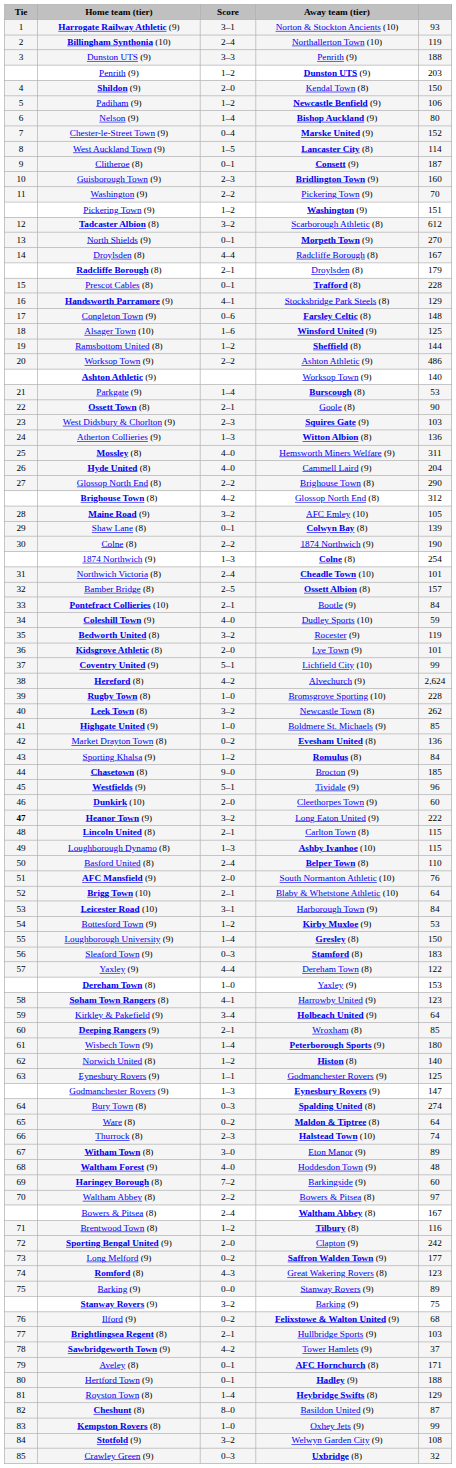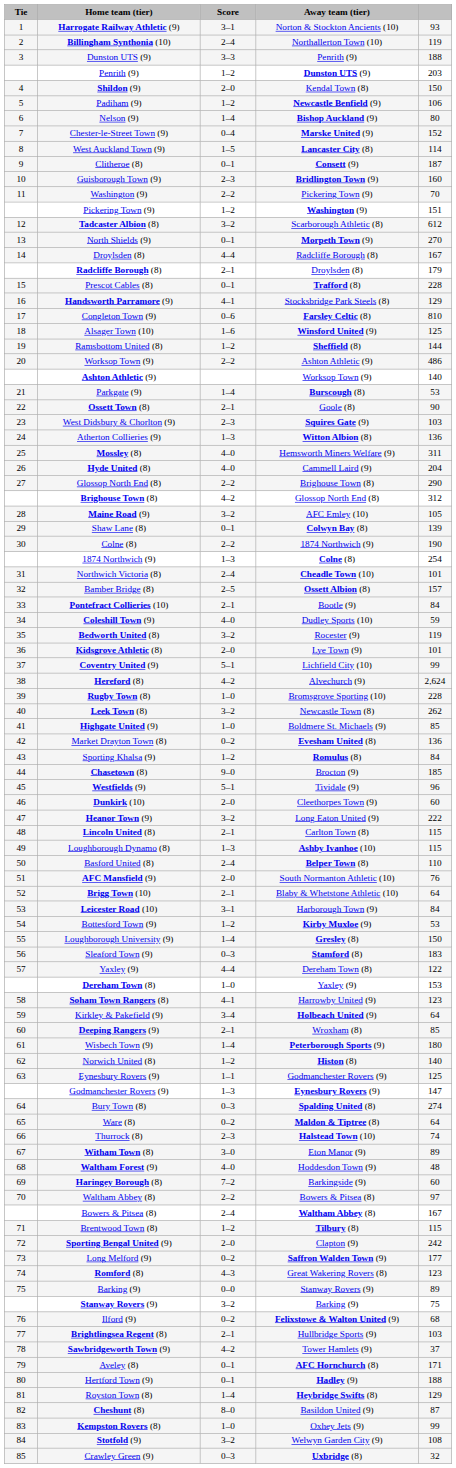 <table class="wikitable" style="width: 700px; background:WhiteSmoke; text-align:center; font-size:90%">
 <tr>
 <td scope="col" style="width:  7.50%; background:silver;"><strong>Tie</strong></td>
 <td scope="col" style="width: 36.25%; background:silver;"><strong>Home team (tier)</strong></td>
 <td scope="col" style="width: 12.50%; background:silver;"><strong>Score</strong></td>
 <td scope="col" style="width: 36.25%; background:silver;"><strong>Away team (tier)</strong></td>
 <td scope="col" style="width:  7.50%; background:silver;"><strong></strong></td>
 </tr>
 <tr>
 <td>1</td>
 <td><strong><a href='#'>Harrogate Railway Athletic</a></strong> (9)</td>
 <td>3–1</td>
 <td><a href='#'>Norton & Stockton Ancients</a> (10)</td>
 <td>93</td>
 </tr>
 <tr>
 <td>2</td>
 <td><strong><a href='#'>Billingham Synthonia</a></strong> (10)</td>
 <td>2–4</td>
 <td><a href='#'>Northallerton Town</a> (10)</td>
 <td>119</td>
 </tr>
 <tr>
 <td>3</td>
 <td><a href='#'>Dunston UTS</a> (9)</td>
 <td>3–3</td>
 <td><a href='#'>Penrith</a> (9)</td>
 <td>188</td>
 </tr>
 <tr style="background:white;">
 <td><em></em></td>
 <td><a href='#'>Penrith</a> (9)</td>
 <td>1–2</td>
 <td><strong><a href='#'>Dunston UTS</a></strong> (9)</td>
 <td>203</td>
 </tr>
 <tr>
 <td>4</td>
 <td><strong><a href='#'>Shildon</a></strong> (9)</td>
 <td>2–0</td>
 <td><a href='#'>Kendal Town</a> (8)</td>
 <td>150</td>
 </tr>
 <tr>
 <td>5</td>
 <td><a href='#'>Padiham</a> (9)</td>
 <td>1–2</td>
 <td><strong><a href='#'>Newcastle Benfield</a></strong> (9)</td>
 <td>106</td>
 </tr>
 <tr>
 <td>6</td>
 <td><a href='#'>Nelson</a> (9)</td>
 <td>1–4</td>
 <td><strong><a href='#'>Bishop Auckland</a></strong> (9)</td>
 <td>80</td>
 </tr>
 <tr>
 <td>7</td>
 <td><a href='#'>Chester-le-Street Town</a> (9)</td>
 <td>0–4</td>
 <td><strong><a href='#'>Marske United</a></strong> (9)</td>
 <td>152</td>
 </tr>
 <tr>
 <td>8</td>
 <td><a href='#'>West Auckland Town</a> (9)</td>
 <td>1–5</td>
 <td><strong><a href='#'>Lancaster City</a></strong> (8)</td>
 <td>114</td>
 </tr>
 <tr>
 <td>9</td>
 <td><a href='#'>Clitheroe</a> (8)</td>
 <td>0–1</td>
 <td><strong><a href='#'>Consett</a></strong> (9)</td>
 <td>187</td>
 </tr>
 <tr>
 <td>10</td>
 <td><a href='#'>Guisborough Town</a> (9)</td>
 <td>2–3</td>
 <td><strong><a href='#'>Bridlington Town</a></strong> (9)</td>
 <td>160</td>
 </tr>
 <tr>
 <td>11</td>
 <td><a href='#'>Washington</a> (9)</td>
 <td>2–2</td>
 <td><a href='#'>Pickering Town</a> (9)</td>
 <td>70</td>
 </tr>
 <tr style="background:white;">
 <td><em></em></td>
 <td><a href='#'>Pickering Town</a> (9)</td>
 <td>1–2</td>
 <td><strong><a href='#'>Washington</a></strong> (9)</td>
 <td>151</td>
 </tr>
 <tr>
 <td>12</td>
 <td><strong><a href='#'>Tadcaster Albion</a></strong> (8)</td>
 <td>3–2</td>
 <td><a href='#'>Scarborough Athletic</a> (8)</td>
 <td>612</td>
 </tr>
 <tr>
 <td>13</td>
 <td><a href='#'>North Shields</a> (9)</td>
 <td>0–1</td>
 <td><strong><a href='#'>Morpeth Town</a></strong> (9)</td>
 <td>270</td>
 </tr>
 <tr>
 <td>14</td>
 <td><a href='#'>Droylsden</a> (8)</td>
 <td>4–4</td>
 <td><a href='#'>Radcliffe Borough</a> (8)</td>
 <td>167</td>
 </tr>
 <tr style="background:white;">
 <td><em></em></td>
 <td><strong><a href='#'>Radcliffe Borough</a></strong> (8)</td>
 <td>2–1</td>
 <td><a href='#'>Droylsden</a> (8)</td>
 <td>179</td>
 </tr>
 <tr>
 <td>15</td>
 <td><a href='#'>Prescot Cables</a> (8)</td>
 <td>0–1</td>
 <td><strong><a href='#'>Trafford</a></strong> (8)</td>
 <td>228</td>
 </tr>
 <tr>
 <td>16</td>
 <td><strong><a href='#'>Handsworth Parramore</a></strong> (9)</td>
 <td>4–1</td>
 <td><a href='#'>Stocksbridge Park Steels</a> (8)</td>
 <td>129</td>
 </tr>
 <tr>
 <td>17</td>
 <td><a href='#'>Congleton Town</a> (9)</td>
 <td>0–6</td>
 <td><strong><a href='#'>Farsley Celtic</a></strong> (8)</td>
-<td>148</td>
+<td>810</td>
 </tr>
 <tr>
 <td>18</td>
 <td><a href='#'>Alsager Town</a> (10)</td>
 <td>1–6</td>
 <td><strong><a href='#'>Winsford United</a></strong> (9)</td>
 <td>125</td>
 </tr>
 <tr>
 <td>19</td>
 <td><a href='#'>Ramsbottom United</a> (8)</td>
 <td>1–2</td>
 <td><strong><a href='#'>Sheffield</a></strong> (8)</td>
 <td>144</td>
 </tr>
 <tr>
 <td>20</td>
 <td><a href='#'>Worksop Town</a> (9)</td>
 <td>2–2</td>
 <td><a href='#'>Ashton Athletic</a> (9)</td>
 <td>486</td>
 </tr>
 <tr style="background:white;">
 <td><em></em></td>
 <td><strong><a href='#'>Ashton Athletic</a></strong> (9)</td>
 <td></td>
 <td><a href='#'>Worksop Town</a> (9)</td>
 <td>140</td>
 </tr>
 <tr>
 <td>21</td>
 <td><a href='#'>Parkgate</a> (9)</td>
 <td>1–4</td>
 <td><strong><a href='#'>Burscough</a></strong> (8)</td>
 <td>53</td>
 </tr>
 <tr>
 <td>22</td>
 <td><strong><a href='#'>Ossett Town</a></strong> (8)</td>
 <td>2–1</td>
 <td><a href='#'>Goole</a> (8)</td>
 <td>90</td>
 </tr>
 <tr>
 <td>23</td>
 <td><a href='#'>West Didsbury & Chorlton</a> (9)</td>
 <td>2–3</td>
 <td><strong><a href='#'>Squires Gate</a></strong> (9)</td>
 <td>103</td>
 </tr>
 <tr>
 <td>24</td>
 <td><a href='#'>Atherton Collieries</a> (9)</td>
 <td>1–3</td>
 <td><strong><a href='#'>Witton Albion</a></strong> (8)</td>
 <td>136</td>
 </tr>
 <tr>
 <td>25</td>
 <td><strong><a href='#'>Mossley</a></strong> (8)</td>
 <td>4–0</td>
 <td><a href='#'>Hemsworth Miners Welfare</a> (9)</td>
 <td>311</td>
 </tr>
 <tr>
 <td>26</td>
 <td><strong><a href='#'>Hyde United</a></strong> (8)</td>
 <td>4–0</td>
 <td><a href='#'>Cammell Laird</a> (9)</td>
 <td>204</td>
 </tr>
 <tr>
 <td>27</td>
 <td><a href='#'>Glossop North End</a> (8)</td>
 <td>2–2</td>
 <td><a href='#'>Brighouse Town</a> (8)</td>
 <td>290</td>
 </tr>
 <tr style="background:white;">
 <td><em></em></td>
 <td><strong><a href='#'>Brighouse Town</a></strong> (8)</td>
 <td>4–2</td>
 <td><a href='#'>Glossop North End</a> (8)</td>
 <td>312</td>
 </tr>
 <tr>
 <td>28</td>
 <td><strong><a href='#'>Maine Road</a></strong> (9)</td>
 <td>3–2</td>
 <td><a href='#'>AFC Emley</a> (10)</td>
 <td>105</td>
 </tr>
 <tr>
 <td>29</td>
 <td><a href='#'>Shaw Lane</a> (8)</td>
 <td>0–1</td>
 <td><strong><a href='#'>Colwyn Bay</a></strong> (8)</td>
 <td>139</td>
 </tr>
 <tr>
 <td>30</td>
 <td><a href='#'>Colne</a> (8)</td>
 <td>2–2</td>
 <td><a href='#'>1874 Northwich</a> (9)</td>
 <td>190</td>
 </tr>
 <tr style="background:white;">
 <td><em></em></td>
 <td><a href='#'>1874 Northwich</a> (9)</td>
 <td>1–3</td>
 <td><strong><a href='#'>Colne</a></strong> (8)</td>
 <td>254</td>
 </tr>
 <tr>
 <td>31</td>
 <td><a href='#'>Northwich Victoria</a> (8)</td>
 <td>2–4</td>
 <td><strong><a href='#'>Cheadle Town</a></strong> (10)</td>
 <td>101</td>
 </tr>
 <tr>
 <td>32</td>
 <td><a href='#'>Bamber Bridge</a> (8)</td>
 <td>2–5</td>
 <td><strong><a href='#'>Ossett Albion</a></strong> (8)</td>
 <td>157</td>
 </tr>
 <tr>
 <td>33</td>
 <td><strong><a href='#'>Pontefract Collieries</a></strong> (10)</td>
 <td>2–1</td>
 <td><a href='#'>Bootle</a> (9)</td>
 <td>84</td>
 </tr>
 <tr>
 <td>34</td>
 <td><strong><a href='#'>Coleshill Town</a></strong> (9)</td>
 <td>4–0</td>
 <td><a href='#'>Dudley Sports</a> (10)</td>
 <td>59</td>
 </tr>
 <tr>
 <td>35</td>
 <td><strong><a href='#'>Bedworth United</a></strong> (8)</td>
 <td>3–2</td>
 <td><a href='#'>Rocester</a> (9)</td>
 <td>119</td>
 </tr>
 <tr>
 <td>36</td>
 <td><strong><a href='#'>Kidsgrove Athletic</a></strong> (8)</td>
 <td>2–0</td>
 <td><a href='#'>Lye Town</a> (9)</td>
 <td>101</td>
 </tr>
 <tr>
 <td>37</td>
 <td><strong><a href='#'>Coventry United</a></strong> (9)</td>
 <td>5–1</td>
 <td><a href='#'>Lichfield City</a> (10)</td>
 <td>99</td>
 </tr>
 <tr>
 <td>38</td>
 <td><strong><a href='#'>Hereford</a></strong> (8)</td>
 <td>4–2</td>
 <td><a href='#'>Alvechurch</a> (9)</td>
 <td>2,624</td>
 </tr>
 <tr>
 <td>39</td>
 <td><strong><a href='#'>Rugby Town</a></strong> (8)</td>
 <td>1–0</td>
 <td><a href='#'>Bromsgrove Sporting</a> (10)</td>
 <td>228</td>
 </tr>
 <tr>
 <td>40</td>
 <td><strong><a href='#'>Leek Town</a></strong> (8)</td>
 <td>3–2</td>
 <td><a href='#'>Newcastle Town</a> (8)</td>
 <td>262</td>
 </tr>
 <tr>
 <td>41</td>
 <td><strong><a href='#'>Highgate United</a></strong> (9)</td>
 <td>1–0</td>
 <td><a href='#'>Boldmere St. Michaels</a> (9)</td>
 <td>85</td>
 </tr>
 <tr>
 <td>42</td>
 <td><a href='#'>Market Drayton Town</a> (8)</td>
 <td>0–2</td>
 <td><strong><a href='#'>Evesham United</a></strong> (8)</td>
 <td>136</td>
 </tr>
 <tr>
 <td>43</td>
 <td><a href='#'>Sporting Khalsa</a> (9)</td>
 <td>1–2</td>
 <td><strong><a href='#'>Romulus</a></strong> (8)</td>
 <td>84</td>
 </tr>
 <tr>
 <td>44</td>
 <td><strong><a href='#'>Chasetown</a></strong> (8)</td>
 <td>9–0</td>
 <td><a href='#'>Brocton</a> (9)</td>
 <td>185</td>
 </tr>
 <tr>
 <td>45</td>
 <td><strong><a href='#'>Westfields</a></strong> (9)</td>
 <td>5–1</td>
 <td><a href='#'>Tividale</a> (9)</td>
 <td>96</td>
 </tr>
 <tr>
 <td>46</td>
 <td><strong><a href='#'>Dunkirk</a></strong> (10)</td>
 <td>2–0</td>
 <td><a href='#'>Cleethorpes Town</a> (9)</td>
 <td>60</td>
 </tr>
 <tr>
-<td><strong>47</strong></td>
+<td>47</td>
 <td><strong><a href='#'>Heanor Town</a></strong> (9)</td>
 <td>3–2</td>
 <td><a href='#'>Long Eaton United</a> (9)</td>
 <td>222</td>
 </tr>
 <tr>
 <td>48</td>
 <td><strong><a href='#'>Lincoln United</a></strong> (8)</td>
 <td>2–1</td>
 <td><a href='#'>Carlton Town</a> (8)</td>
 <td>115</td>
 </tr>
 <tr>
 <td>49</td>
 <td><a href='#'>Loughborough Dynamo</a> (8)</td>
 <td>1–3</td>
 <td><strong><a href='#'>Ashby Ivanhoe</a></strong> (10)</td>
 <td>115</td>
 </tr>
 <tr>
 <td>50</td>
 <td><a href='#'>Basford United</a> (8)</td>
 <td>2–4</td>
 <td><strong><a href='#'>Belper Town</a></strong> (8)</td>
 <td>110</td>
 </tr>
 <tr>
 <td>51</td>
 <td><strong><a href='#'>AFC Mansfield</a></strong> (9)</td>
 <td>2–0</td>
 <td><a href='#'>South Normanton Athletic</a> (10)</td>
 <td>76</td>
 </tr>
 <tr>
 <td>52</td>
 <td><strong><a href='#'>Brigg Town</a></strong> (10)</td>
 <td>2–1</td>
 <td><a href='#'>Blaby & Whetstone Athletic</a> (10)</td>
 <td>64</td>
 </tr>
 <tr>
 <td>53</td>
 <td><strong><a href='#'>Leicester Road</a></strong> (10)</td>
 <td>3–1</td>
 <td><a href='#'>Harborough Town</a> (9)</td>
 <td>84</td>
 </tr>
 <tr>
 <td>54</td>
 <td><a href='#'>Bottesford Town</a> (9)</td>
 <td>1–2</td>
 <td><strong><a href='#'>Kirby Muxloe</a></strong> (9)</td>
 <td>53</td>
 </tr>
 <tr>
 <td>55</td>
 <td><a href='#'>Loughborough University</a> (9)</td>
 <td>1–4</td>
 <td><strong><a href='#'>Gresley</a></strong> (8)</td>
 <td>150</td>
 </tr>
 <tr>
 <td>56</td>
 <td><a href='#'>Sleaford Town</a> (9)</td>
 <td>0–3</td>
 <td><strong><a href='#'>Stamford</a></strong> (8)</td>
 <td>183</td>
 </tr>
 <tr>
 <td>57</td>
 <td><a href='#'>Yaxley</a> (9)</td>
 <td>4–4</td>
 <td><a href='#'>Dereham Town</a> (8)</td>
 <td>122</td>
 </tr>
 <tr style="background:white;">
 <td><em></em></td>
 <td><strong><a href='#'>Dereham Town</a></strong> (8)</td>
 <td>1–0</td>
 <td><a href='#'>Yaxley</a> (9)</td>
 <td>153</td>
 </tr>
 <tr>
 <td>58</td>
 <td><strong><a href='#'>Soham Town Rangers</a></strong> (8)</td>
 <td>4–1</td>
 <td><a href='#'>Harrowby United</a> (9)</td>
 <td>123</td>
 </tr>
 <tr>
 <td>59</td>
 <td><a href='#'>Kirkley & Pakefield</a> (9)</td>
 <td>3–4</td>
 <td><strong><a href='#'>Holbeach United</a></strong> (9)</td>
 <td>64</td>
 </tr>
 <tr>
 <td>60</td>
 <td><strong><a href='#'>Deeping Rangers</a></strong> (9)</td>
 <td>2–1</td>
 <td><a href='#'>Wroxham</a> (8)</td>
 <td>85</td>
 </tr>
 <tr>
 <td>61</td>
 <td><a href='#'>Wisbech Town</a> (9)</td>
 <td>1–4</td>
 <td><strong><a href='#'>Peterborough Sports</a></strong> (9)</td>
 <td>180</td>
 </tr>
 <tr>
 <td>62</td>
 <td><a href='#'>Norwich United</a> (8)</td>
 <td>1–2</td>
 <td><strong><a href='#'>Histon</a></strong> (8)</td>
 <td>140</td>
 </tr>
 <tr>
 <td>63</td>
 <td><a href='#'>Eynesbury Rovers</a> (9)</td>
 <td>1–1</td>
 <td><a href='#'>Godmanchester Rovers</a> (9)</td>
 <td>125</td>
 </tr>
 <tr style="background:white;">
 <td><em></em></td>
 <td><a href='#'>Godmanchester Rovers</a> (9)</td>
 <td>1–3</td>
 <td><strong><a href='#'>Eynesbury Rovers</a></strong> (9)</td>
 <td>147</td>
 </tr>
 <tr>
 <td>64</td>
 <td><a href='#'>Bury Town</a> (8)</td>
 <td>0–3</td>
 <td><strong><a href='#'>Spalding United</a></strong> (8)</td>
 <td>274</td>
 </tr>
 <tr>
 <td>65</td>
 <td><a href='#'>Ware</a> (8)</td>
 <td>0–2</td>
 <td><strong><a href='#'>Maldon & Tiptree</a></strong> (8)</td>
 <td>64</td>
 </tr>
 <tr>
 <td>66</td>
 <td><a href='#'>Thurrock</a> (8)</td>
 <td>2–3</td>
 <td><strong><a href='#'>Halstead Town</a></strong> (10)</td>
 <td>74</td>
 </tr>
 <tr>
 <td>67</td>
 <td><strong><a href='#'>Witham Town</a></strong> (8)</td>
 <td>3–0</td>
 <td><a href='#'>Eton Manor</a> (9)</td>
 <td>89</td>
 </tr>
 <tr>
 <td>68</td>
 <td><strong><a href='#'>Waltham Forest</a></strong> (9)</td>
 <td>4–0</td>
 <td><a href='#'>Hoddesdon Town</a> (9)</td>
 <td>48</td>
 </tr>
 <tr>
 <td>69</td>
 <td><strong><a href='#'>Haringey Borough</a></strong> (8)</td>
 <td>7–2</td>
 <td><a href='#'>Barkingside</a> (9)</td>
 <td>60</td>
 </tr>
 <tr>
 <td>70</td>
 <td><a href='#'>Waltham Abbey</a> (8)</td>
 <td>2–2</td>
 <td><a href='#'>Bowers & Pitsea</a> (8)</td>
 <td>97</td>
 </tr>
 <tr style="background:white;">
 <td><em></em></td>
 <td><a href='#'>Bowers & Pitsea</a> (8)</td>
 <td>2–4</td>
 <td><strong><a href='#'>Waltham Abbey</a></strong> (8)</td>
 <td>167</td>
 </tr>
 <tr>
 <td>71</td>
 <td><a href='#'>Brentwood Town</a> (8)</td>
 <td>1–2</td>
 <td><strong><a href='#'>Tilbury</a></strong> (8)</td>
-<td>116</td>
+<td>115</td>
 </tr>
 <tr>
 <td>72</td>
 <td><strong><a href='#'>Sporting Bengal United</a></strong> (9)</td>
 <td>2–0</td>
 <td><a href='#'>Clapton</a> (9)</td>
 <td>242</td>
 </tr>
 <tr>
 <td>73</td>
 <td><a href='#'>Long Melford</a> (9)</td>
 <td>0–2</td>
 <td><strong><a href='#'>Saffron Walden Town</a></strong> (9)</td>
 <td>177</td>
 </tr>
 <tr>
 <td>74</td>
 <td><strong><a href='#'>Romford</a></strong> (8)</td>
 <td>4–3</td>
 <td><a href='#'>Great Wakering Rovers</a> (8)</td>
 <td>123</td>
 </tr>
 <tr>
 <td>75</td>
 <td><a href='#'>Barking</a> (9)</td>
 <td>0–0</td>
 <td><a href='#'>Stanway Rovers</a> (9)</td>
 <td>89</td>
 </tr>
 <tr style="background:white;">
 <td><em></em></td>
 <td><strong><a href='#'>Stanway Rovers</a></strong> (9)</td>
 <td>3–2</td>
 <td><a href='#'>Barking</a> (9)</td>
 <td>75</td>
 </tr>
 <tr>
 <td>76</td>
 <td><a href='#'>Ilford</a> (9)</td>
 <td>0–2</td>
 <td><strong><a href='#'>Felixstowe & Walton United</a></strong> (9)</td>
 <td>68</td>
 </tr>
 <tr>
 <td>77</td>
 <td><strong><a href='#'>Brightlingsea Regent</a></strong> (8)</td>
 <td>2–1</td>
 <td><a href='#'>Hullbridge Sports</a> (9)</td>
 <td>103</td>
 </tr>
 <tr>
 <td>78</td>
 <td><strong><a href='#'>Sawbridgeworth Town</a></strong> (9)</td>
 <td>4–2</td>
 <td><a href='#'>Tower Hamlets</a> (9)</td>
 <td>37</td>
 </tr>
 <tr>
 <td>79</td>
 <td><a href='#'>Aveley</a> (8)</td>
 <td>0–1</td>
 <td><strong><a href='#'>AFC Hornchurch</a></strong> (8)</td>
 <td>171</td>
 </tr>
 <tr>
 <td>80</td>
 <td><a href='#'>Hertford Town</a> (9)</td>
 <td>0–1</td>
 <td><strong><a href='#'>Hadley</a></strong> (9)</td>
 <td>188</td>
 </tr>
 <tr>
 <td>81</td>
 <td><a href='#'>Royston Town</a> (8)</td>
 <td>1–4</td>
 <td><strong><a href='#'>Heybridge Swifts</a></strong> (8)</td>
 <td>129</td>
 </tr>
 <tr>
 <td>82</td>
 <td><strong><a href='#'>Cheshunt</a></strong> (8)</td>
 <td>8–0</td>
 <td><a href='#'>Basildon United</a> (9)</td>
 <td>87</td>
 </tr>
 <tr>
 <td>83</td>
 <td><strong><a href='#'>Kempston Rovers</a></strong> (8)</td>
 <td>1–0</td>
 <td><a href='#'>Oxhey Jets</a> (9)</td>
 <td>99</td>
 </tr>
 <tr>
 <td>84</td>
 <td><strong><a href='#'>Stotfold</a></strong> (9)</td>
 <td>3–2</td>
 <td><a href='#'>Welwyn Garden City</a> (9)</td>
 <td>108</td>
 </tr>
 <tr>
 <td>85</td>
 <td><a href='#'>Crawley Green</a> (9)</td>
 <td>0–3</td>
 <td><strong><a href='#'>Uxbridge</a></strong> (8)</td>
 <td>32</td>
 </tr>
 </table>
